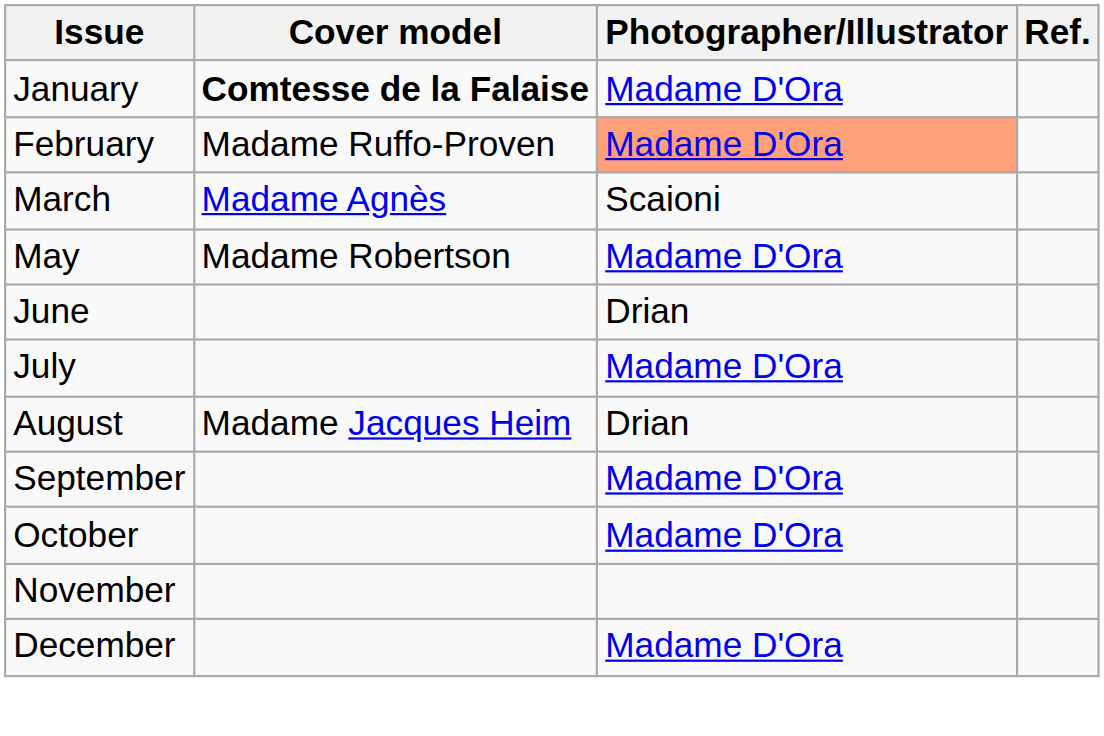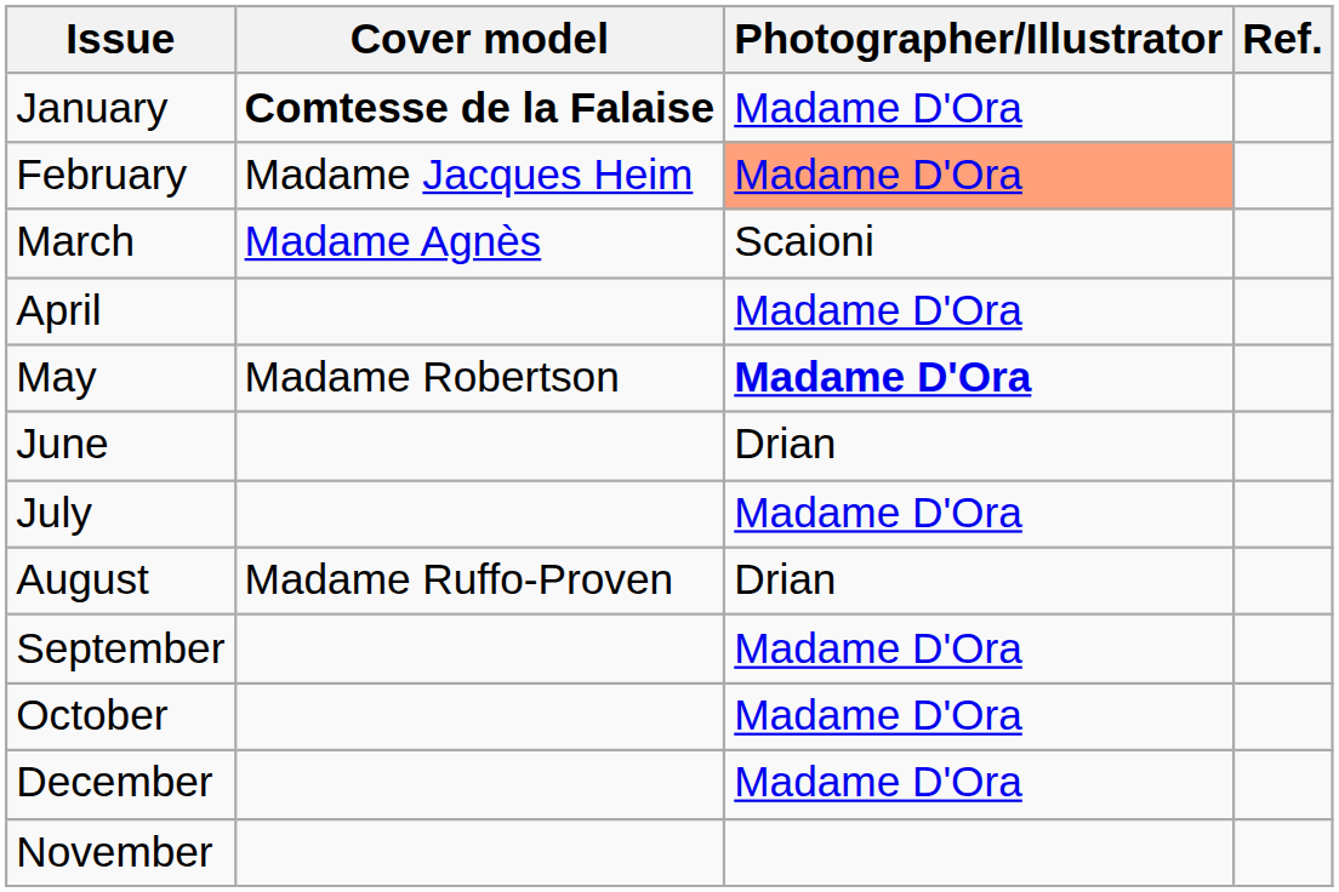 <table class="wikitable">
 <tr>
 <th>Issue</th>
 <th>Cover model</th>
 <th>Photographer/Illustrator</th>
 <th>Ref.</th>
 </tr>
 <tr>
 <td>January</td>
 <td><strong>Comtesse de la Falaise</strong></td>
 <td><a href='#'>Madame D'Ora</a></td>
 <td></td>
 </tr>
 <tr>
 <td>February</td>
-<td>Madame Ruffo-Proven</td>
+<td>Madame <a href='#'>Jacques Heim</a></td>
 <td style="background: lightsalmon;"><a href='#'>Madame D'Ora</a></td>
 <td></td>
 </tr>
 <tr>
 <td>March</td>
 <td><a href='#'>Madame Agnès</a></td>
 <td>Scaioni</td>
 <td></td>
 </tr>
 <tr>
+<td>April</td>
+<td></td>
+<td><a href='#'>Madame D'Ora</a></td>
+<td></td>
+</tr>
+<tr>
 <td>May</td>
 <td>Madame Robertson</td>
-<td><a href='#'>Madame D'Ora</a></td>
+<td><strong><a href='#'>Madame D'Ora</a></strong></td>
 <td></td>
 </tr>
 <tr>
 <td>June</td>
 <td></td>
 <td>Drian</td>
 <td></td>
 </tr>
 <tr>
 <td>July</td>
 <td></td>
 <td><a href='#'>Madame D'Ora</a></td>
 <td></td>
 </tr>
 <tr>
 <td>August</td>
-<td>Madame <a href='#'>Jacques Heim</a></td>
+<td>Madame Ruffo-Proven</td>
 <td>Drian</td>
 <td></td>
 </tr>
 <tr>
 <td>September</td>
 <td></td>
 <td><a href='#'>Madame D'Ora</a></td>
 <td></td>
 </tr>
 <tr>
 <td>October</td>
 <td></td>
 <td><a href='#'>Madame D'Ora</a></td>
 <td></td>
 </tr>
 <tr>
+<td>December</td>
+<td></td>
+<td><a href='#'>Madame D'Ora</a></td>
+<td></td>
+</tr>
+<tr>
 <td>November</td>
 <td></td>
 <td></td>
 <td></td>
 </tr>
-<tr>
-<td>December</td>
-<td></td>
-<td><a href='#'>Madame D'Ora</a></td>
-<td></td>
-</tr>
 </table>
